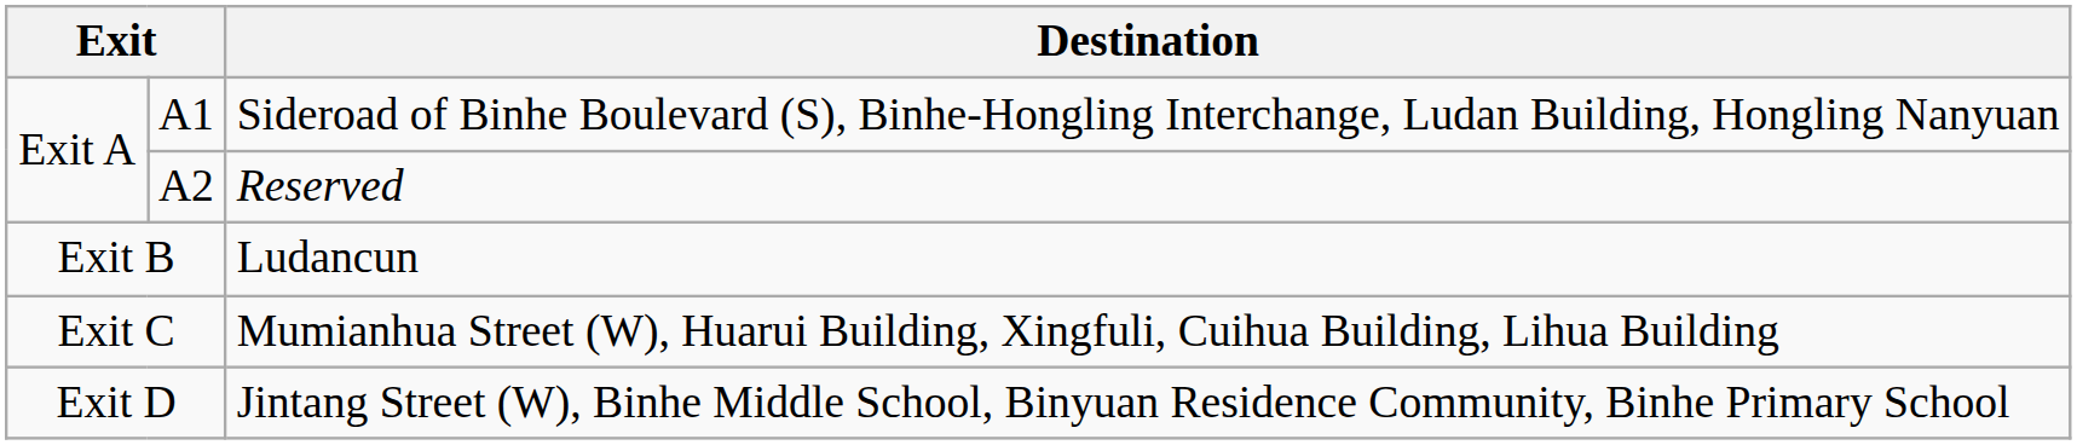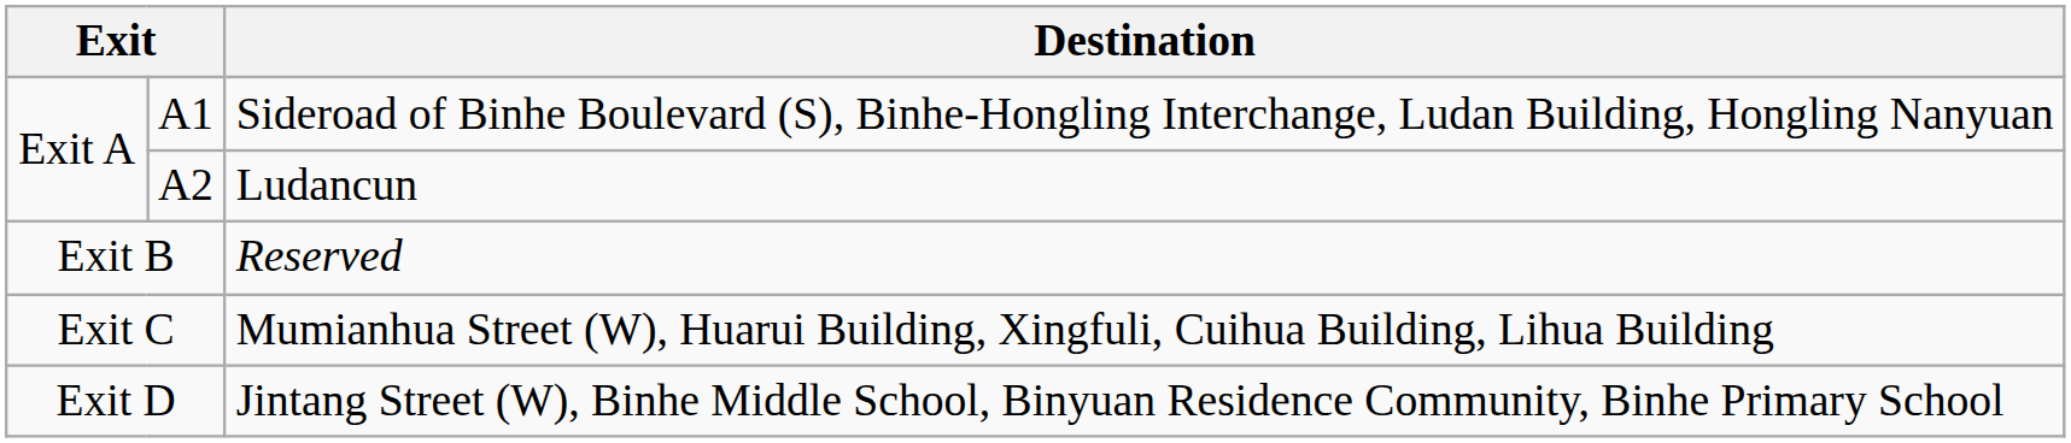 <table class="wikitable">
 <tr>
 <th colspan="2" style="width:70px">Exit</th>
 <th>Destination</th>
 </tr>
 <tr>
 <td rowspan="2" align="center">Exit A</td>
 <td>A1</td>
 <td>Sideroad of Binhe Boulevard (S), Binhe-Hongling Interchange, Ludan Building, Hongling Nanyuan</td>
 </tr>
 <tr>
 <td>A2</td>
-<td><em>Reserved</em></td>
+<td>Ludancun</td>
 </tr>
 <tr>
 <td colspan="2" align="center">Exit B</td>
-<td>Ludancun</td>
+<td><em>Reserved</em></td>
 </tr>
 <tr>
 <td colspan="2" align="center">Exit C</td>
 <td>Mumianhua Street (W), Huarui Building, Xingfuli, Cuihua Building, Lihua Building</td>
 </tr>
 <tr>
 <td colspan="2" align="center">Exit D</td>
 <td>Jintang Street (W), Binhe Middle School, Binyuan Residence Community, Binhe Primary School</td>
 </tr>
 </table>
